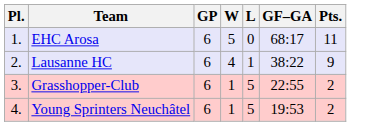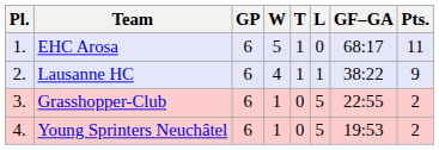 <table class="wikitable">
 <tr>
 <th>Pl.</th>
 <th>Team</th>
 <th>GP</th>
 <th>W</th>
+<th>T</th>
 <th>L</th>
 <th>GF–GA</th>
 <th>Pts.</th>
 </tr>
 <tr align="center " bgcolor="#e6e6fa">
 <td>1.</td>
 <td align="left"><a href='#'>EHC Arosa</a></td>
 <td>6</td>
 <td>5</td>
+<td>1</td>
 <td>0</td>
 <td>68:17</td>
 <td>11</td>
 </tr>
 <tr align="center "  bgcolor="#e6e6fa">
 <td>2.</td>
 <td align="left"><a href='#'>Lausanne HC</a></td>
 <td>6</td>
 <td>4</td>
 <td>1</td>
+<td>1</td>
 <td>38:22</td>
 <td>9</td>
 </tr>
 <tr align="center "  bgcolor="#ffcccc">
 <td>3.</td>
 <td align="left"><a href='#'>Grasshopper-Club</a></td>
 <td>6</td>
 <td>1</td>
+<td>0</td>
 <td>5</td>
 <td>22:55</td>
 <td>2</td>
 </tr>
 <tr align="center "  bgcolor="#ffcccc">
 <td>4.</td>
 <td align="left"><a href='#'>Young Sprinters Neuchâtel</a></td>
 <td>6</td>
 <td>1</td>
+<td>0</td>
 <td>5</td>
 <td>19:53</td>
 <td>2</td>
 </tr>
 </table>
